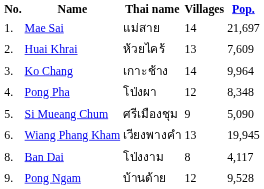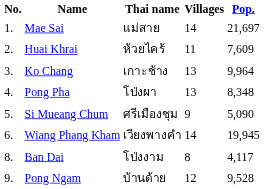 <table>
 <tr>
 <th>No.</th>
 <th>Name</th>
 <th>Thai name</th>
 <th>Villages</th>
 <th><a href='#'>Pop.</a></th>
 <td>    </td>
 </tr>
 <tr>
 <td>1.</td>
 <td><a href='#'>Mae Sai</a></td>
 <td>แม่สาย</td>
 <td>14</td>
 <td>21,697</td>
 <td></td>
 </tr>
 <tr>
 <td>2.</td>
 <td><a href='#'>Huai Khrai</a></td>
 <td>ห้วยไคร้</td>
-<td>13</td>
+<td>11</td>
 <td>7,609</td>
 </tr>
 <tr>
 <td>3.</td>
 <td><a href='#'>Ko Chang</a></td>
 <td>เกาะช้าง</td>
-<td>14</td>
+<td>13</td>
 <td>9,964</td>
 <td></td>
 </tr>
 <tr>
 <td>4.</td>
 <td><a href='#'>Pong Pha</a></td>
 <td>โป่งผา</td>
-<td>12</td>
+<td>13</td>
 <td>8,348</td>
 <td></td>
 </tr>
 <tr>
 <td>5.</td>
 <td><a href='#'>Si Mueang Chum</a></td>
 <td>ศรีเมืองชุม</td>
 <td>9</td>
 <td>5,090</td>
 <td></td>
 </tr>
 <tr>
 <td>6.</td>
 <td><a href='#'>Wiang Phang Kham</a></td>
 <td>เวียงพางคำ</td>
-<td>13</td>
+<td>14</td>
 <td>19,945</td>
 <td></td>
 </tr>
 <tr>
 <td>8.</td>
 <td><a href='#'>Ban Dai</a></td>
 <td>โป่งงาม</td>
 <td>8</td>
 <td>4,117</td>
 <td></td>
 </tr>
 <tr>
 <td>9.</td>
 <td><a href='#'>Pong Ngam</a></td>
 <td>บ้านด้าย</td>
 <td>12</td>
 <td>9,528</td>
 <td></td>
 </tr>
 </table>
